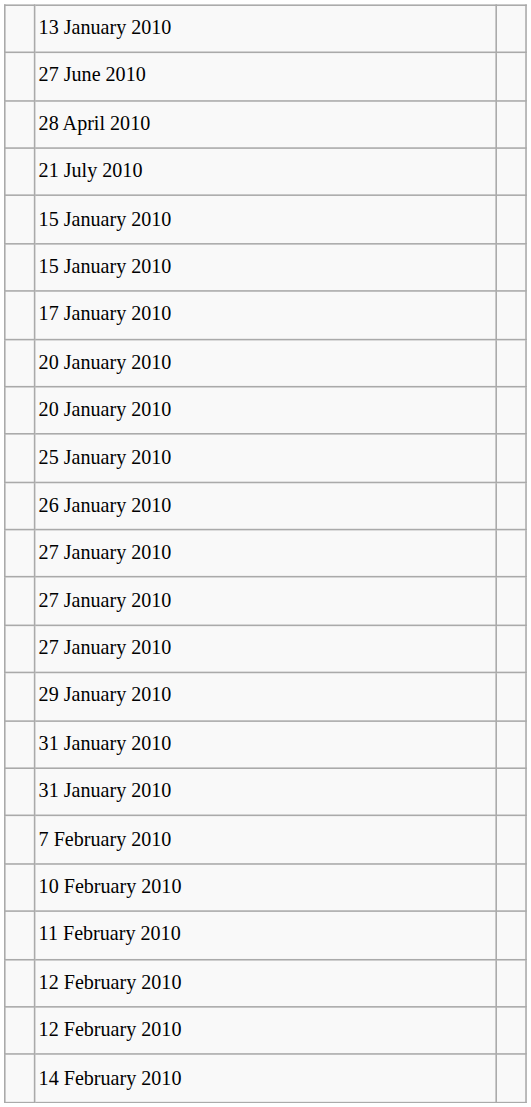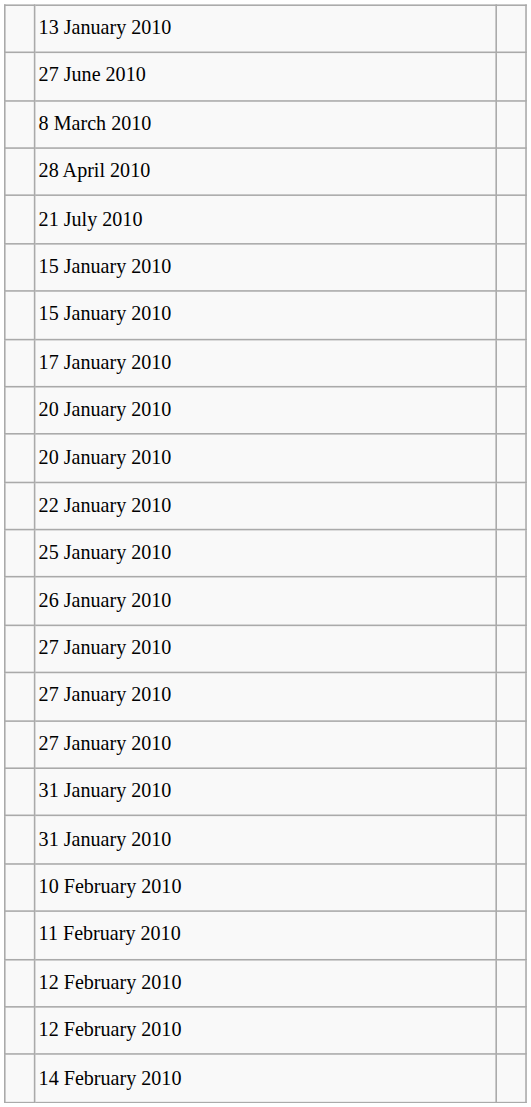 <table class="wikitable" style="font-size: 80%; float: left; width: 26em; margin-right: 1em; height: 700px">
 <tr>
 <td></td>
 <td>13 January 2010</td>
 <td></td>
 </tr>
 <tr>
 <td></td>
 <td>27 June 2010</td>
+<td></td>
+</tr>
+<tr>
+<td></td>
+<td>8 March 2010</td>
 <td></td>
 </tr>
 <tr>
 <td></td>
 <td>28 April 2010</td>
 <td></td>
 </tr>
 <tr>
 <td></td>
 <td>21 July 2010</td>
 <td></td>
 </tr>
 <tr>
 <td></td>
 <td>15 January 2010</td>
 <td></td>
 </tr>
 <tr>
 <td></td>
 <td>15 January 2010</td>
 <td></td>
 </tr>
 <tr>
 <td></td>
 <td>17 January 2010</td>
 <td></td>
 </tr>
 <tr>
 <td></td>
 <td>20 January 2010</td>
 <td></td>
 </tr>
 <tr>
 <td></td>
 <td>20 January 2010</td>
 <td></td>
 </tr>
 <tr>
 <td></td>
+<td>22 January 2010</td>
+<td></td>
+</tr>
+<tr>
+<td></td>
 <td>25 January 2010</td>
 <td></td>
 </tr>
 <tr>
 <td></td>
 <td>26 January 2010</td>
 <td></td>
 </tr>
 <tr>
 <td></td>
 <td>27 January 2010</td>
 <td></td>
 </tr>
 <tr>
 <td></td>
 <td>27 January 2010</td>
 <td></td>
 </tr>
 <tr>
 <td></td>
 <td>27 January 2010</td>
 <td></td>
 </tr>
 <tr>
 <td></td>
-<td>29 January 2010</td>
-<td></td>
-</tr>
-<tr>
-<td></td>
 <td>31 January 2010</td>
 <td></td>
 </tr>
 <tr>
 <td></td>
 <td>31 January 2010</td>
-<td></td>
-</tr>
-<tr>
-<td></td>
-<td>7 February 2010</td>
 <td></td>
 </tr>
 <tr>
 <td></td>
 <td>10 February 2010</td>
 <td></td>
 </tr>
 <tr>
 <td></td>
 <td>11 February 2010</td>
 <td></td>
 </tr>
 <tr>
 <td></td>
 <td>12 February 2010</td>
 <td></td>
 </tr>
 <tr>
 <td></td>
 <td>12 February 2010</td>
 <td></td>
 </tr>
 <tr>
 <td></td>
 <td>14 February 2010</td>
 <td></td>
 </tr>
 </table>
